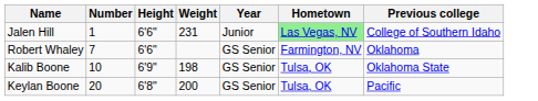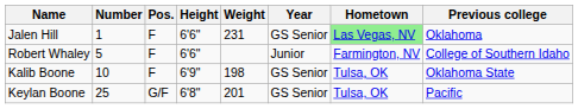 <table class="wikitable sortable" border="1">
 <tr>
 <th>Name</th>
 <th>Number</th>
+<th>Pos.</th>
 <th>Height</th>
 <th>Weight</th>
 <th>Year</th>
 <th>Hometown</th>
 <th class="unsortable">Previous college</th>
 </tr>
 <tr>
 <td>Jalen Hill</td>
 <td>1</td>
+<td>F</td>
 <td>6'6"</td>
 <td>231</td>
-<td>Junior</td>
+<td>GS Senior</td>
 <td style="background: lightgreen;"><a href='#'>Las Vegas, NV</a></td>
-<td><a href='#'>College of Southern Idaho</a></td>
+<td><a href='#'>Oklahoma</a></td>
 </tr>
 <tr>
 <td>Robert Whaley</td>
-<td>7</td>
+<td>5</td>
+<td>F</td>
 <td>6'6"</td>
 <td></td>
-<td>GS Senior</td>
+<td>Junior</td>
 <td><a href='#'>Farmington, NV</a></td>
-<td><a href='#'>Oklahoma</a></td>
+<td><a href='#'>College of Southern Idaho</a></td>
 </tr>
 <tr>
 <td>Kalib Boone</td>
 <td>10</td>
+<td>F</td>
 <td>6'9"</td>
 <td>198</td>
 <td>GS Senior</td>
 <td><a href='#'>Tulsa, OK</a></td>
 <td><a href='#'>Oklahoma State</a></td>
 </tr>
 <tr>
 <td>Keylan Boone</td>
-<td>20</td>
+<td>25</td>
+<td>G/F</td>
 <td>6'8"</td>
-<td>200</td>
+<td>201</td>
 <td>GS Senior</td>
 <td><a href='#'>Tulsa, OK</a></td>
 <td><a href='#'>Pacific</a></td>
 </tr>
 </table>
